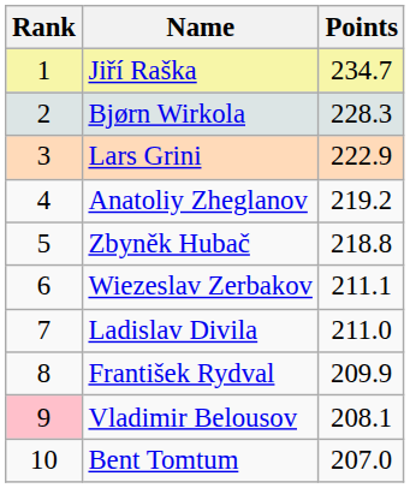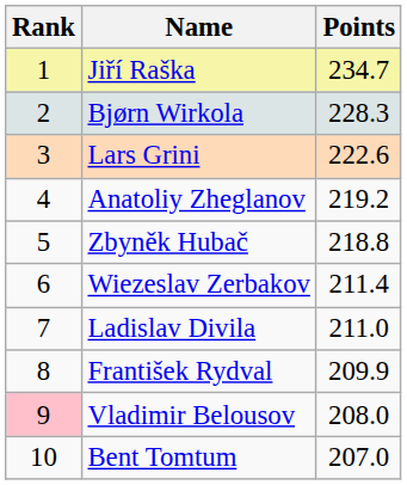 <table class="wikitable sortable">
 <tr>
 <th align=Center>Rank</th>
 <th>Name</th>
 <th>Points</th>
 </tr>
 <tr style="background:#F7F6A8">
 <td align=center>1</td>
 <td> <a href='#'>Jiří Raška</a></td>
 <td align=center>234.7</td>
 </tr>
 <tr style="background: #DCE5E5;">
 <td align=center>2</td>
 <td> <a href='#'>Bjørn Wirkola</a></td>
 <td align=center>228.3</td>
 </tr>
 <tr style="background: #FFDAB9;">
 <td align=center>3</td>
 <td> <a href='#'>Lars Grini</a></td>
-<td align=center>222.9</td>
+<td align=center>222.6</td>
 </tr>
 <tr>
 <td align=center>4</td>
 <td> <a href='#'>Anatoliy Zheglanov</a></td>
 <td align=center>219.2</td>
 </tr>
 <tr>
 <td align=center>5</td>
 <td> <a href='#'>Zbyněk Hubač</a></td>
 <td align=center>218.8</td>
 </tr>
 <tr>
 <td align=center>6</td>
 <td> <a href='#'>Wiezeslav Zerbakov</a></td>
-<td align=center>211.1</td>
+<td align=center>211.4</td>
 </tr>
 <tr>
 <td align=center>7</td>
 <td> <a href='#'>Ladislav Divila</a></td>
 <td align=center>211.0</td>
 </tr>
 <tr>
 <td align=center>8</td>
 <td> <a href='#'>František Rydval</a></td>
 <td align=center>209.9</td>
 </tr>
 <tr>
 <td align=center style="background: pink;">9</td>
 <td> <a href='#'>Vladimir Belousov</a></td>
-<td align=center>208.1</td>
+<td align=center>208.0</td>
 </tr>
 <tr>
 <td align=center>10</td>
 <td> <a href='#'>Bent Tomtum</a></td>
 <td align=center>207.0</td>
 </tr>
 </table>
